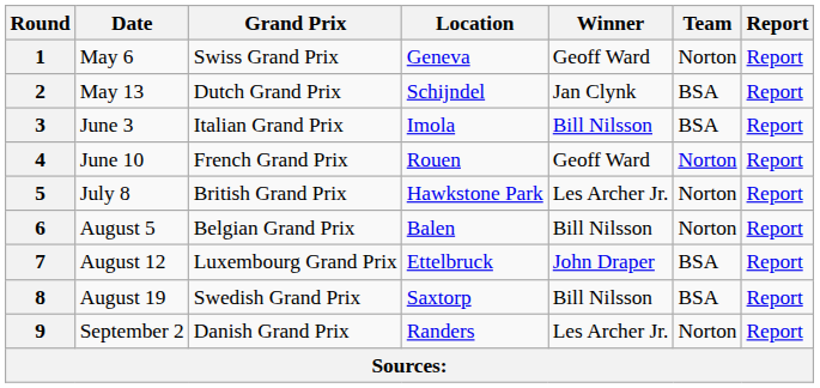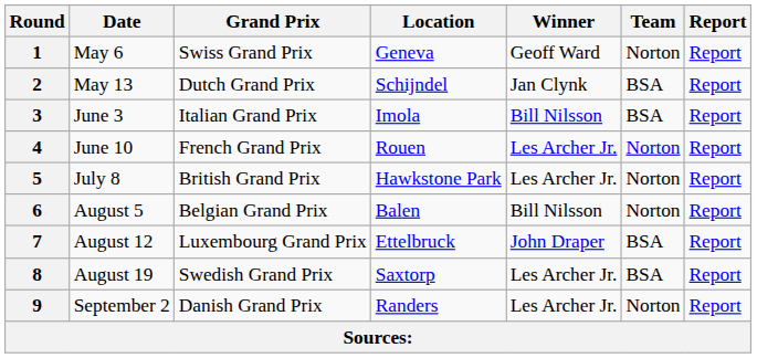 <table class="wikitable" style="font-size: 95%;">
 <tr>
 <th align=center>Round</th>
 <th align=center>Date</th>
 <th align=center>Grand Prix</th>
 <th align=center>Location</th>
 <th align=center>Winner</th>
 <th align=center>Team</th>
 <th align=center>Report</th>
 </tr>
 <tr>
 <th>1</th>
 <td>May 6</td>
 <td> Swiss Grand Prix</td>
 <td><a href='#'>Geneva</a></td>
 <td> Geoff Ward</td>
 <td>Norton</td>
 <td><a href='#'>Report</a></td>
 </tr>
 <tr>
 <th>2</th>
 <td>May 13</td>
 <td> Dutch Grand Prix</td>
 <td><a href='#'>Schijndel</a></td>
 <td> Jan Clynk</td>
 <td>BSA</td>
 <td><a href='#'>Report</a></td>
 </tr>
 <tr>
 <th>3</th>
 <td>June 3</td>
 <td> Italian Grand Prix</td>
 <td><a href='#'>Imola</a></td>
 <td> <a href='#'>Bill Nilsson</a></td>
 <td>BSA</td>
 <td><a href='#'>Report</a></td>
 </tr>
 <tr>
 <th>4</th>
 <td>June 10</td>
 <td> French Grand Prix</td>
 <td><a href='#'>Rouen</a></td>
-<td> Geoff Ward</td>
+<td> <a href='#'>Les Archer Jr.</a></td>
 <td><a href='#'>Norton</a></td>
 <td><a href='#'>Report</a></td>
 </tr>
 <tr>
 <th>5</th>
 <td>July 8</td>
 <td> British Grand Prix</td>
 <td><a href='#'>Hawkstone Park</a></td>
 <td> Les Archer Jr.</td>
 <td>Norton</td>
 <td><a href='#'>Report</a></td>
 </tr>
 <tr>
 <th>6</th>
 <td>August 5</td>
 <td> Belgian Grand Prix</td>
 <td><a href='#'>Balen</a></td>
 <td> Bill Nilsson</td>
 <td>Norton</td>
 <td><a href='#'>Report</a></td>
 </tr>
 <tr>
 <th>7</th>
 <td>August 12</td>
 <td> Luxembourg Grand Prix</td>
 <td><a href='#'>Ettelbruck</a></td>
 <td> <a href='#'>John Draper</a></td>
 <td>BSA</td>
 <td><a href='#'>Report</a></td>
 </tr>
 <tr>
 <th>8</th>
 <td>August 19</td>
 <td> Swedish Grand Prix</td>
 <td><a href='#'>Saxtorp</a></td>
-<td> Bill Nilsson</td>
+<td> Les Archer Jr.</td>
 <td>BSA</td>
 <td><a href='#'>Report</a></td>
 </tr>
 <tr>
 <th>9</th>
 <td>September 2</td>
 <td> Danish Grand Prix</td>
 <td><a href='#'>Randers</a></td>
 <td> Les Archer Jr.</td>
 <td>Norton</td>
 <td><a href='#'>Report</a></td>
 </tr>
 <tr>
 <th colspan=8>Sources:</th>
 </tr>
 </table>
